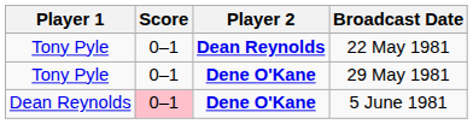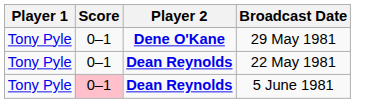 <table class="wikitable" style="text-align: center">
 <tr>
 <th>Player 1</th>
 <th>Score</th>
 <th>Player 2</th>
 <th>Broadcast Date</th>
 </tr>
 <tr>
 <td> <a href='#'>Tony Pyle</a></td>
 <td>0–1</td>
+<td> <strong><a href='#'>Dene O'Kane</a></strong></td>
+<td>29 May 1981</td>
+</tr>
+<tr>
+<td> <a href='#'>Tony Pyle</a></td>
+<td>0–1</td>
 <td> <strong><a href='#'>Dean Reynolds</a></strong></td>
 <td>22 May 1981</td>
 </tr>
 <tr>
 <td> <a href='#'>Tony Pyle</a></td>
-<td>0–1</td>
-<td> <strong><a href='#'>Dene O'Kane</a></strong></td>
-<td>29 May 1981</td>
-</tr>
-<tr>
-<td> <a href='#'>Dean Reynolds</a></td>
 <td style="background: pink;">0–1</td>
-<td> <strong><a href='#'>Dene O'Kane</a></strong></td>
+<td> <strong><a href='#'>Dean Reynolds</a></strong></td>
 <td>5 June 1981</td>
 </tr>
 </table>
